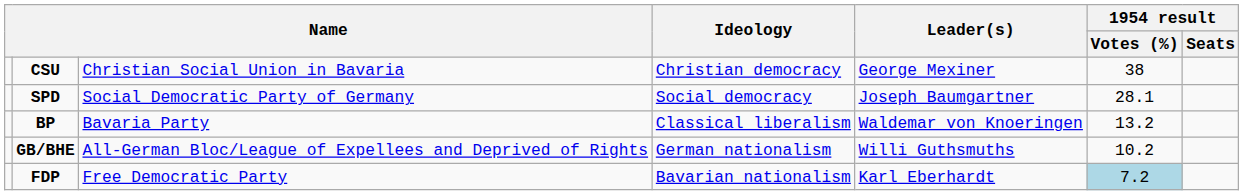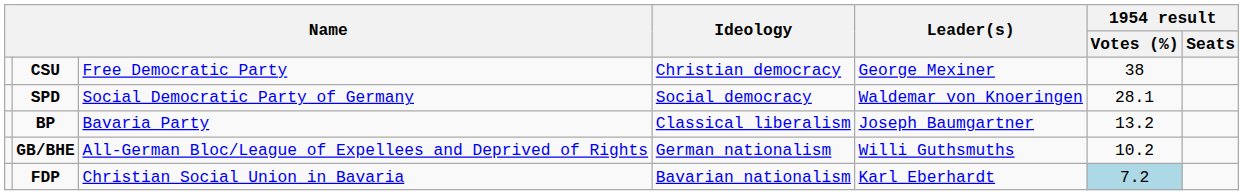 <table class="wikitable">
 <tr>
 <th rowspan=2 colspan=3>Name</th>
 <th rowspan=2>Ideology</th>
 <th rowspan=2>Leader(s)</th>
 <th colspan=2>1954 result</th>
 </tr>
 <tr>
 <th>Votes (%)</th>
 <th>Seats</th>
 </tr>
 <tr>
 <td bgcolor=></td>
 <td align=center><strong>CSU</strong></td>
-<td><a href='#'>Christian Social Union in Bavaria</a><br></td>
+<td><a href='#'>Free Democratic Party</a><br></td>
 <td><a href='#'>Christian democracy</a></td>
 <td><a href='#'>George Mexiner</a></td>
 <td align=center>38</td>
 <td></td>
 </tr>
 <tr>
 <td bgcolor=></td>
 <td align=center><strong>SPD</strong></td>
 <td><a href='#'>Social Democratic Party of Germany</a><br></td>
 <td><a href='#'>Social democracy</a></td>
-<td><a href='#'>Joseph Baumgartner</a></td>
+<td><a href='#'>Waldemar von Knoeringen</a></td>
 <td align=center>28.1</td>
 <td></td>
 </tr>
 <tr>
 <td bgcolor=></td>
 <td align=center><strong>BP</strong></td>
 <td><a href='#'>Bavaria Party</a><br></td>
 <td><a href='#'>Classical liberalism</a></td>
-<td><a href='#'>Waldemar von Knoeringen</a></td>
+<td><a href='#'>Joseph Baumgartner</a></td>
 <td align=center>13.2</td>
 <td></td>
 </tr>
 <tr>
 <td bgcolor=></td>
 <td align=center><strong>GB/BHE</strong></td>
 <td><a href='#'>All-German Bloc/League of Expellees and Deprived of Rights</a><br></td>
 <td><a href='#'>German nationalism</a></td>
 <td><a href='#'>Willi Guthsmuths</a></td>
 <td align=center>10.2</td>
 <td></td>
 </tr>
 <tr>
 <td bgcolor=></td>
 <td align=center><strong>FDP</strong></td>
-<td><a href='#'>Free Democratic Party</a><br></td>
+<td><a href='#'>Christian Social Union in Bavaria</a><br></td>
 <td><a href='#'>Bavarian nationalism</a></td>
 <td><a href='#'>Karl Eberhardt</a></td>
 <td align=center style="background: lightblue;">7.2</td>
 <td></td>
 </tr>
 </table>
